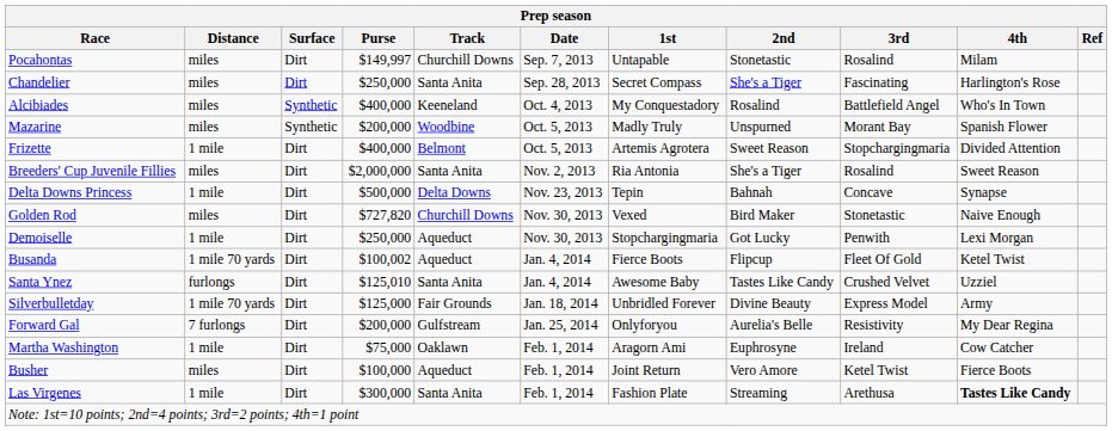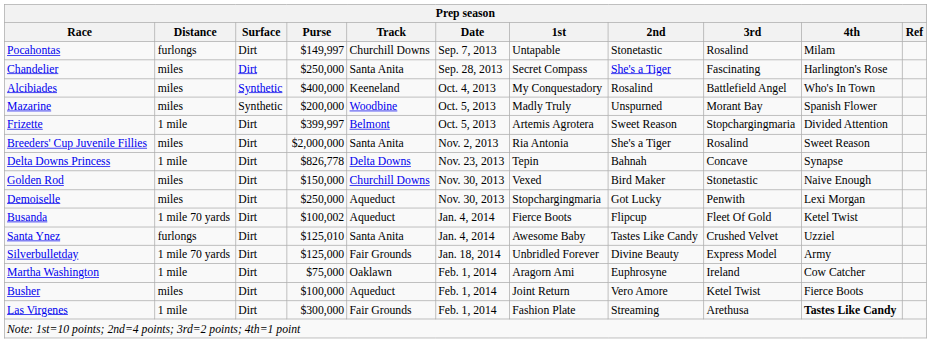 <table class="wikitable " style="width:100%">
 <tr>
 <th colspan=11>Prep season</th>
 </tr>
 <tr>
 <th>Race</th>
 <th>Distance</th>
 <th>Surface</th>
 <th>Purse</th>
 <th>Track</th>
 <th>Date</th>
 <th>1st</th>
 <th>2nd</th>
 <th>3rd</th>
 <th>4th</th>
 <th>Ref</th>
 </tr>
 <tr>
 <td><a href='#'>Pocahontas</a></td>
-<td> miles</td>
+<td> furlongs</td>
 <td>Dirt</td>
 <td align=right>$149,997</td>
 <td>Churchill Downs</td>
 <td>Sep. 7, 2013</td>
 <td>Untapable</td>
 <td>Stonetastic</td>
 <td>Rosalind</td>
 <td>Milam</td>
 <td></td>
 </tr>
 <tr>
 <td><a href='#'>Chandelier</a></td>
 <td> miles</td>
 <td><a href='#'>Dirt</a></td>
 <td align=right>$250,000</td>
 <td>Santa Anita</td>
 <td>Sep. 28, 2013</td>
 <td>Secret Compass</td>
 <td><a href='#'>She's a Tiger</a></td>
 <td>Fascinating</td>
 <td>Harlington's Rose</td>
 <td></td>
 </tr>
 <tr>
 <td><a href='#'>Alcibiades</a></td>
 <td> miles</td>
 <td><a href='#'>Synthetic</a></td>
 <td align=right>$400,000</td>
 <td>Keeneland</td>
 <td>Oct. 4, 2013</td>
 <td>My Conquestadory</td>
 <td>Rosalind</td>
 <td>Battlefield Angel</td>
 <td>Who's In Town</td>
 <td></td>
 </tr>
 <tr>
 <td><a href='#'>Mazarine</a></td>
 <td> miles</td>
 <td>Synthetic</td>
 <td align=right>$200,000</td>
 <td><a href='#'>Woodbine</a></td>
 <td>Oct. 5, 2013</td>
 <td>Madly Truly</td>
 <td>Unspurned</td>
 <td>Morant Bay</td>
 <td>Spanish Flower</td>
 <td></td>
 </tr>
 <tr>
 <td><a href='#'>Frizette</a></td>
 <td>1 mile</td>
 <td>Dirt</td>
-<td align=right>$400,000</td>
+<td align=right>$399,997</td>
 <td><a href='#'>Belmont</a></td>
 <td>Oct. 5, 2013</td>
 <td>Artemis Agrotera</td>
 <td>Sweet Reason</td>
 <td>Stopchargingmaria</td>
 <td>Divided Attention</td>
 <td></td>
 </tr>
 <tr>
 <td><a href='#'>Breeders' Cup Juvenile Fillies</a></td>
 <td> miles</td>
 <td>Dirt</td>
 <td align=right>$2,000,000</td>
 <td>Santa Anita</td>
 <td>Nov. 2, 2013</td>
 <td>Ria Antonia</td>
 <td>She's a Tiger</td>
 <td>Rosalind</td>
 <td>Sweet Reason</td>
 <td></td>
 </tr>
 <tr>
 <td><a href='#'>Delta Downs Princess</a></td>
 <td>1 mile</td>
 <td>Dirt</td>
-<td align=right>$500,000</td>
+<td align=right>$826,778</td>
 <td><a href='#'>Delta Downs</a></td>
 <td>Nov. 23, 2013</td>
 <td>Tepin</td>
 <td>Bahnah</td>
 <td>Concave</td>
 <td>Synapse</td>
 <td></td>
 </tr>
 <tr>
 <td><a href='#'>Golden Rod</a></td>
 <td> miles</td>
 <td>Dirt</td>
-<td align=right>$727,820</td>
+<td align=right>$150,000</td>
 <td><a href='#'>Churchill Downs</a></td>
 <td>Nov. 30, 2013</td>
 <td>Vexed</td>
 <td>Bird Maker</td>
 <td>Stonetastic</td>
 <td>Naive Enough</td>
 <td></td>
 </tr>
 <tr>
 <td><a href='#'>Demoiselle</a></td>
-<td>1 mile</td>
+<td> miles</td>
 <td>Dirt</td>
 <td align=right>$250,000</td>
 <td>Aqueduct</td>
 <td>Nov. 30, 2013</td>
 <td>Stopchargingmaria</td>
 <td>Got Lucky</td>
 <td>Penwith</td>
 <td>Lexi Morgan</td>
 <td></td>
 </tr>
 <tr>
 <td><a href='#'>Busanda</a></td>
 <td>1 mile 70 yards</td>
 <td>Dirt</td>
 <td align=right>$100,002</td>
 <td>Aqueduct</td>
 <td>Jan. 4, 2014</td>
 <td>Fierce Boots</td>
 <td>Flipcup</td>
 <td>Fleet Of Gold</td>
 <td>Ketel Twist</td>
 <td></td>
 </tr>
 <tr>
 <td><a href='#'>Santa Ynez</a></td>
 <td> furlongs</td>
 <td>Dirt</td>
 <td align=right>$125,010</td>
 <td>Santa Anita</td>
 <td>Jan. 4, 2014</td>
 <td>Awesome Baby</td>
 <td>Tastes Like Candy</td>
 <td>Crushed Velvet</td>
 <td>Uzziel</td>
 <td></td>
 </tr>
 <tr>
 <td><a href='#'>Silverbulletday</a></td>
 <td>1 mile 70 yards</td>
 <td>Dirt</td>
 <td align=right>$125,000</td>
 <td>Fair Grounds</td>
 <td>Jan. 18, 2014</td>
 <td>Unbridled Forever</td>
 <td>Divine Beauty</td>
 <td>Express Model</td>
 <td>Army</td>
 <td></td>
 </tr>
 <tr>
-<td><a href='#'>Forward Gal</a></td>
-<td>7 furlongs</td>
-<td>Dirt</td>
-<td align=right>$200,000</td>
-<td>Gulfstream</td>
-<td>Jan. 25, 2014</td>
-<td>Onlyforyou</td>
-<td>Aurelia's Belle</td>
-<td>Resistivity</td>
-<td>My Dear Regina</td>
-<td></td>
-</tr>
-<tr>
 <td><a href='#'>Martha Washington</a></td>
 <td>1 mile</td>
 <td>Dirt</td>
 <td align=right>$75,000</td>
 <td>Oaklawn</td>
 <td>Feb. 1, 2014</td>
 <td>Aragorn Ami</td>
 <td>Euphrosyne</td>
 <td>Ireland</td>
 <td>Cow Catcher</td>
 <td></td>
 </tr>
 <tr>
 <td><a href='#'>Busher</a></td>
 <td> miles</td>
 <td>Dirt</td>
 <td align=right>$100,000</td>
 <td>Aqueduct</td>
 <td>Feb. 1, 2014</td>
 <td>Joint Return</td>
 <td>Vero Amore</td>
 <td>Ketel Twist</td>
 <td>Fierce Boots</td>
 <td></td>
 </tr>
 <tr>
 <td><a href='#'>Las Virgenes</a></td>
 <td>1 mile</td>
 <td>Dirt</td>
 <td align=right>$300,000</td>
-<td>Santa Anita</td>
+<td>Fair Grounds</td>
 <td>Feb. 1, 2014</td>
 <td>Fashion Plate</td>
 <td>Streaming</td>
 <td>Arethusa</td>
 <td><strong>Tastes Like Candy</strong></td>
 <td></td>
 </tr>
 <tr>
 <td colspan=11><em>Note: 1st=10 points; 2nd=4 points; 3rd=2 points; 4th=1 point</em></td>
 </tr>
 </table>
